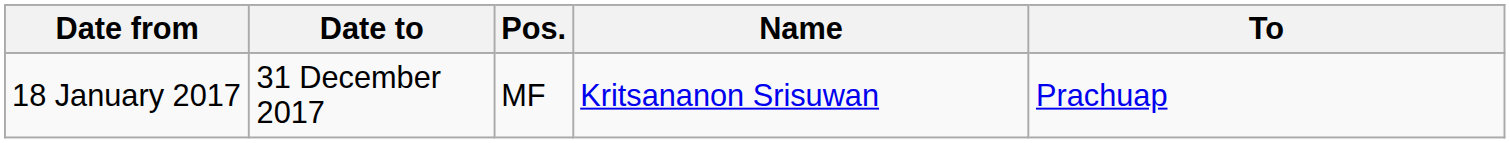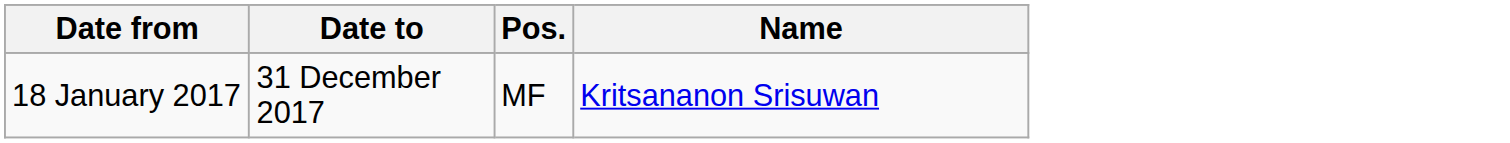 <table class="wikitable">
 <tr>
 <th width="120">Date from</th>
 <th width="120">Date to</th>
 <th>Pos.</th>
 <th width="230">Name</th>
-<th width="240">To</th>
 </tr>
 <tr>
 <td>18 January 2017</td>
 <td>31 December 2017</td>
 <td>MF</td>
 <td> <a href='#'>Kritsananon Srisuwan</a></td>
-<td> <a href='#'>Prachuap</a></td>
 </tr>
 </table>
